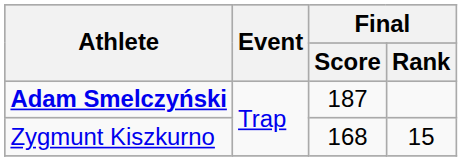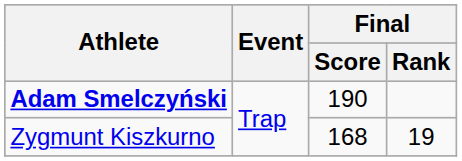 <table class="wikitable" style="font-size:90%">
 <tr>
 <th rowspan="2">Athlete</th>
 <th rowspan="2">Event</th>
 <th colspan="2">Final</th>
 </tr>
 <tr>
 <th>Score</th>
 <th>Rank</th>
 </tr>
 <tr>
 <td><strong><a href='#'>Adam Smelczyński</a></strong></td>
 <td rowspan=2><a href='#'>Trap</a></td>
-<td align="center">187</td>
+<td align="center">190</td>
 <td align="center"></td>
 </tr>
 <tr>
 <td><a href='#'>Zygmunt Kiszkurno</a></td>
 <td align="center">168</td>
-<td align="center">15</td>
+<td align="center">19</td>
 </tr>
 </table>
